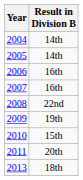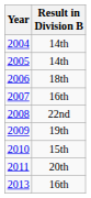 <table class="wikitable" style="text-align:center">
 <tr>
 <th>Year</th>
 <th>Result in<br>Division B</th>
 </tr>
 <tr>
 <td><a href='#'>2004</a></td>
 <td>14th</td>
 </tr>
 <tr>
 <td><a href='#'>2005</a></td>
 <td>14th</td>
 </tr>
 <tr>
 <td><a href='#'>2006</a></td>
-<td>16th</td>
+<td>18th</td>
 </tr>
 <tr>
 <td><a href='#'>2007</a></td>
 <td>16th</td>
 </tr>
 <tr>
 <td><a href='#'>2008</a></td>
 <td>22nd</td>
 </tr>
 <tr>
 <td><a href='#'>2009</a></td>
 <td>19th</td>
 </tr>
 <tr>
 <td><a href='#'>2010</a></td>
 <td>15th</td>
 </tr>
 <tr>
 <td><a href='#'>2011</a></td>
 <td>20th</td>
 </tr>
 <tr>
 <td><a href='#'>2013</a></td>
-<td>18th</td>
+<td>16th</td>
 </tr>
 </table>
